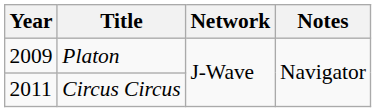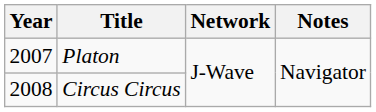 <table class="wikitable">
 <tr>
 <th>Year</th>
 <th>Title</th>
 <th>Network</th>
 <th>Notes</th>
 </tr>
 <tr>
-<td>2009</td>
+<td>2007</td>
 <td><em>Platon</em></td>
 <td rowspan="2">J-Wave</td>
 <td rowspan="2">Navigator</td>
 </tr>
 <tr>
-<td>2011</td>
+<td>2008</td>
 <td><em>Circus Circus</em></td>
 </tr>
 </table>
